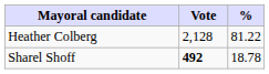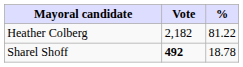 <table class="wikitable">
 <tr>
 <th style="background:#ddf; width:200px;">Mayoral candidate</th>
 <th style="background:#ddf; width:50px;">Vote</th>
 <th style="background:#ddf; width:30px;">%</th>
 </tr>
 <tr>
 <td>Heather Colberg</td>
-<td>2,128</td>
+<td>2,182</td>
 <td>81.22</td>
 </tr>
 <tr>
 <td>Sharel Shoff</td>
 <td><strong>492</strong></td>
 <td>18.78</td>
 </tr>
 </table>
